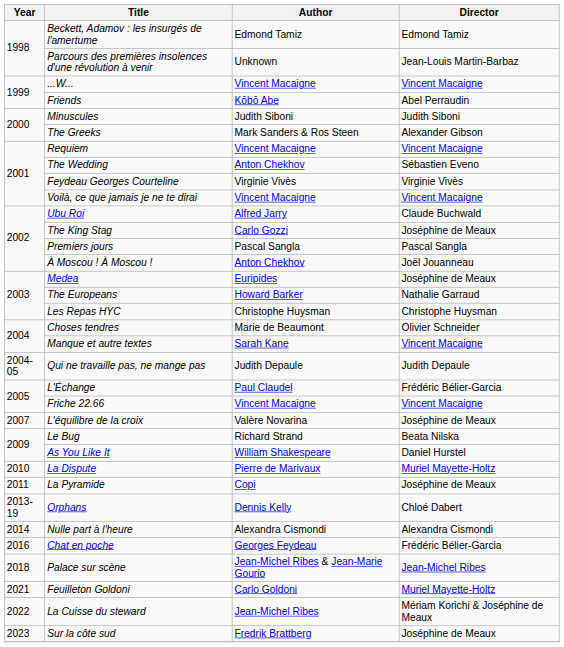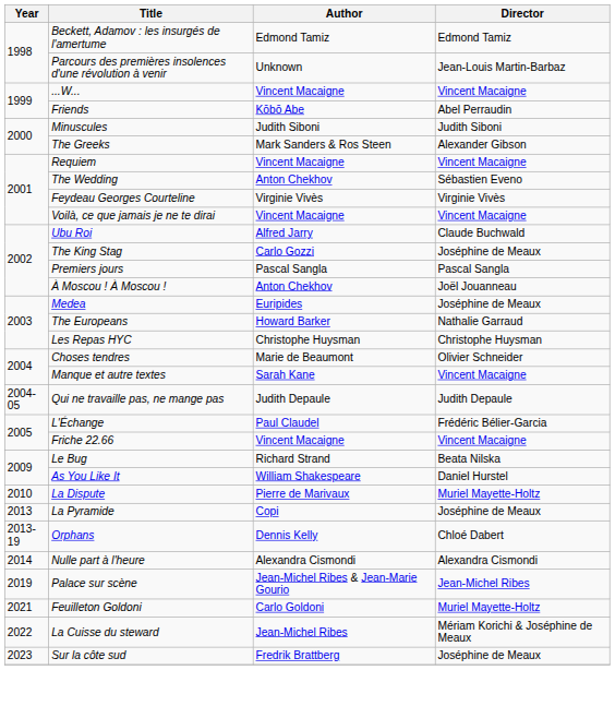 <table class="wikitable">
 <tr>
 <th>Year</th>
 <th>Title</th>
 <th>Author</th>
 <th>Director</th>
 </tr>
 <tr>
 <td rowspan=2>1998</td>
 <td><em>Beckett, Adamov : les insurgés de l'amertume</em></td>
 <td>Edmond Tamiz</td>
 <td>Edmond Tamiz</td>
 </tr>
 <tr>
 <td><em>Parcours des premières insolences<br> d'une révolution à venir</em></td>
 <td>Unknown</td>
 <td>Jean-Louis Martin-Barbaz</td>
 </tr>
 <tr>
 <td rowspan=2>1999</td>
 <td><em>...W...</em></td>
 <td><a href='#'>Vincent Macaigne</a></td>
 <td><a href='#'>Vincent Macaigne</a></td>
 </tr>
 <tr>
 <td><em>Friends</em></td>
 <td><a href='#'>Kōbō Abe</a></td>
 <td>Abel Perraudin</td>
 </tr>
 <tr>
 <td rowspan=2>2000</td>
 <td><em>Minuscules</em></td>
 <td>Judith Siboni</td>
 <td>Judith Siboni</td>
 </tr>
 <tr>
 <td><em>The Greeks</em></td>
 <td>Mark Sanders & Ros Steen</td>
 <td>Alexander Gibson</td>
 </tr>
 <tr>
 <td rowspan=4>2001</td>
 <td><em>Requiem</em></td>
 <td><a href='#'>Vincent Macaigne</a></td>
 <td><a href='#'>Vincent Macaigne</a></td>
 </tr>
 <tr>
 <td><em>The Wedding</em></td>
 <td><a href='#'>Anton Chekhov</a></td>
 <td>Sébastien Eveno</td>
 </tr>
 <tr>
 <td><em>Feydeau Georges Courteline</em></td>
 <td>Virginie Vivès</td>
 <td>Virginie Vivès</td>
 </tr>
 <tr>
 <td><em>Voilà, ce que jamais je ne te dirai</em></td>
 <td><a href='#'>Vincent Macaigne</a></td>
 <td><a href='#'>Vincent Macaigne</a></td>
 </tr>
 <tr>
 <td rowspan=4>2002</td>
 <td><em><a href='#'>Ubu Roi</a></em></td>
 <td><a href='#'>Alfred Jarry</a></td>
 <td>Claude Buchwald</td>
 </tr>
 <tr>
 <td><em>The King Stag</em></td>
 <td><a href='#'>Carlo Gozzi</a></td>
 <td>Joséphine de Meaux</td>
 </tr>
 <tr>
 <td><em>Premiers jours</em></td>
 <td>Pascal Sangla</td>
 <td>Pascal Sangla</td>
 </tr>
 <tr>
 <td><em>À Moscou ! À Moscou !</em></td>
 <td><a href='#'>Anton Chekhov</a></td>
 <td>Joël Jouanneau</td>
 </tr>
 <tr>
 <td rowspan=3>2003</td>
 <td><em><a href='#'>Medea</a></em></td>
 <td><a href='#'>Euripides</a></td>
 <td>Joséphine de Meaux</td>
 </tr>
 <tr>
 <td><em>The Europeans</em></td>
 <td><a href='#'>Howard Barker</a></td>
 <td>Nathalie Garraud</td>
 </tr>
 <tr>
 <td><em>Les Repas HYC</em></td>
 <td>Christophe Huysman</td>
 <td>Christophe Huysman</td>
 </tr>
 <tr>
 <td rowspan=2>2004</td>
 <td><em>Choses tendres</em></td>
 <td>Marie de Beaumont</td>
 <td>Olivier Schneider</td>
 </tr>
 <tr>
 <td><em>Manque et autre textes</em></td>
 <td><a href='#'>Sarah Kane</a></td>
 <td><a href='#'>Vincent Macaigne</a></td>
 </tr>
 <tr>
 <td>2004-05</td>
 <td><em>Qui ne travaille pas, ne mange pas</em></td>
 <td>Judith Depaule</td>
 <td>Judith Depaule</td>
 </tr>
 <tr>
 <td rowspan=2>2005</td>
 <td><em>L'Échange</em></td>
 <td><a href='#'>Paul Claudel</a></td>
 <td>Frédéric Bélier-Garcia</td>
 </tr>
 <tr>
 <td><em>Friche 22.66</em></td>
 <td><a href='#'>Vincent Macaigne</a></td>
 <td><a href='#'>Vincent Macaigne</a></td>
 </tr>
 <tr>
-<td>2007</td>
-<td><em>L'équilibre de la croix</em></td>
-<td>Valère Novarina</td>
-<td>Joséphine de Meaux</td>
-</tr>
-<tr>
 <td rowspan=2>2009</td>
 <td><em>Le Bug</em></td>
 <td>Richard Strand</td>
 <td>Beata Nilska</td>
 </tr>
 <tr>
 <td><em><a href='#'>As You Like It</a></em></td>
 <td><a href='#'>William Shakespeare</a></td>
 <td>Daniel Hurstel</td>
 </tr>
 <tr>
 <td>2010</td>
 <td><em><a href='#'>La Dispute</a></em></td>
 <td><a href='#'>Pierre de Marivaux</a></td>
 <td><a href='#'>Muriel Mayette-Holtz</a></td>
 </tr>
 <tr>
-<td>2011</td>
+<td>2013</td>
 <td><em>La Pyramide</em></td>
 <td><a href='#'>Copi</a></td>
 <td>Joséphine de Meaux</td>
 </tr>
 <tr>
 <td>2013-19</td>
 <td><em><a href='#'>Orphans</a></em></td>
 <td><a href='#'>Dennis Kelly</a></td>
 <td>Chloé Dabert</td>
 </tr>
 <tr>
 <td>2014</td>
 <td><em>Nulle part à l'heure</em></td>
 <td>Alexandra Cismondi</td>
 <td>Alexandra Cismondi</td>
 </tr>
 <tr>
-<td>2016</td>
-<td><em><a href='#'>Chat en poche</a></em></td>
-<td><a href='#'>Georges Feydeau</a></td>
-<td>Frédéric Bélier-Garcia</td>
-</tr>
-<tr>
-<td>2018</td>
+<td>2019</td>
 <td><em>Palace sur scène</em></td>
 <td><a href='#'>Jean-Michel Ribes</a> & <a href='#'>Jean-Marie Gourio</a></td>
 <td><a href='#'>Jean-Michel Ribes</a></td>
 </tr>
 <tr>
 <td>2021</td>
 <td><em>Feuilleton Goldoni</em></td>
 <td><a href='#'>Carlo Goldoni</a></td>
 <td><a href='#'>Muriel Mayette-Holtz</a></td>
 </tr>
 <tr>
 <td>2022</td>
 <td><em>La Cuisse du steward</em></td>
 <td><a href='#'>Jean-Michel Ribes</a></td>
 <td>Mériam Korichi & Joséphine de Meaux</td>
 </tr>
 <tr>
 <td>2023</td>
 <td><em>Sur la côte sud</em></td>
 <td><a href='#'>Fredrik Brattberg</a></td>
 <td>Joséphine de Meaux</td>
 </tr>
 <tr>
 </tr>
 </table>
